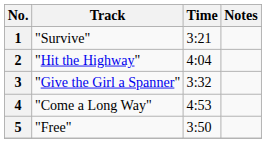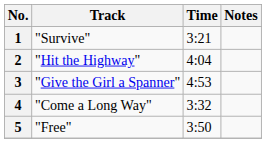 <table class="wikitable plainrowheaders sortable">
 <tr>
 <th scope="col" class="unsortable">No.</th>
 <th scope="col">Track</th>
 <th scope="col">Time</th>
 <th scope="col">Notes</th>
 </tr>
 <tr>
 <th scope="row">1</th>
 <td>"Survive"</td>
 <td>3:21</td>
 <td></td>
 </tr>
 <tr>
 <th scope="row">2</th>
 <td>"<a href='#'>Hit the Highway</a>"</td>
 <td>4:04</td>
 <td></td>
 </tr>
 <tr>
 <th scope="row">3</th>
 <td>"<a href='#'>Give the Girl a Spanner</a>"</td>
-<td>3:32</td>
+<td>4:53</td>
 <td></td>
 </tr>
 <tr>
 <th scope="row">4</th>
 <td>"Come a Long Way"</td>
-<td>4:53</td>
+<td>3:32</td>
 <td></td>
 </tr>
 <tr>
 <th scope="row">5</th>
 <td>"Free"</td>
 <td>3:50</td>
 <td></td>
 </tr>
 <tr>
 </tr>
 </table>
